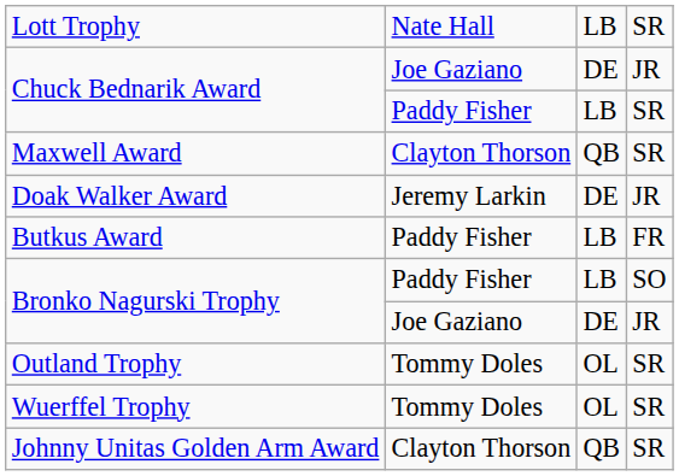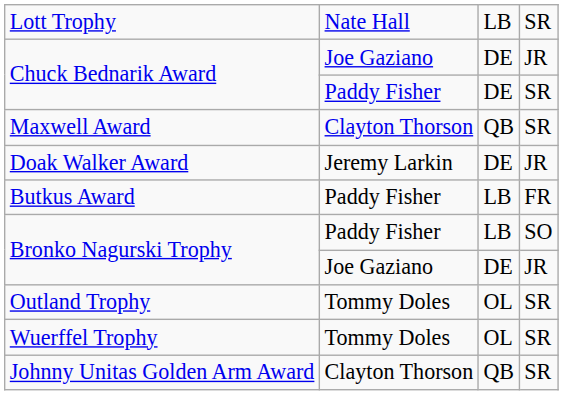 <table class="wikitable">
 <tr>
 <td><a href='#'>Lott Trophy</a></td>
 <td><a href='#'>Nate Hall</a></td>
 <td>LB</td>
 <td>SR</td>
 </tr>
 <tr>
 <td rowspan=2><a href='#'>Chuck Bednarik Award</a></td>
 <td><a href='#'>Joe Gaziano</a></td>
 <td>DE</td>
 <td>JR</td>
 </tr>
 <tr>
 <td><a href='#'>Paddy Fisher</a></td>
-<td>LB</td>
+<td>DE</td>
 <td>SR</td>
 </tr>
 <tr>
 <td><a href='#'>Maxwell Award</a></td>
 <td><a href='#'>Clayton Thorson</a></td>
 <td>QB</td>
 <td>SR</td>
 </tr>
 <tr>
 <td><a href='#'>Doak Walker Award</a></td>
 <td>Jeremy Larkin</td>
 <td>DE</td>
 <td>JR</td>
 </tr>
 <tr>
 <td><a href='#'>Butkus Award</a></td>
 <td>Paddy Fisher</td>
 <td>LB</td>
 <td>FR</td>
 </tr>
 <tr>
 <td rowspan=2><a href='#'>Bronko Nagurski Trophy</a></td>
 <td>Paddy Fisher</td>
 <td>LB</td>
 <td>SO</td>
 </tr>
 <tr>
 <td>Joe Gaziano</td>
 <td>DE</td>
 <td>JR</td>
 </tr>
 <tr>
 <td><a href='#'>Outland Trophy</a></td>
 <td>Tommy Doles</td>
 <td>OL</td>
 <td>SR</td>
 </tr>
 <tr>
 <td><a href='#'>Wuerffel Trophy</a></td>
 <td>Tommy Doles</td>
 <td>OL</td>
 <td>SR</td>
 </tr>
 <tr>
 <td><a href='#'>Johnny Unitas Golden Arm Award</a></td>
 <td>Clayton Thorson</td>
 <td>QB</td>
 <td>SR</td>
 </tr>
 </table>
